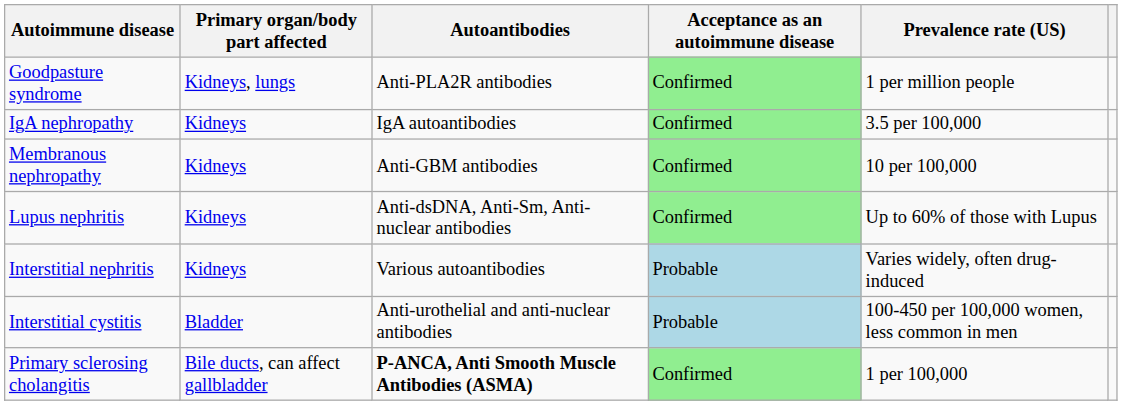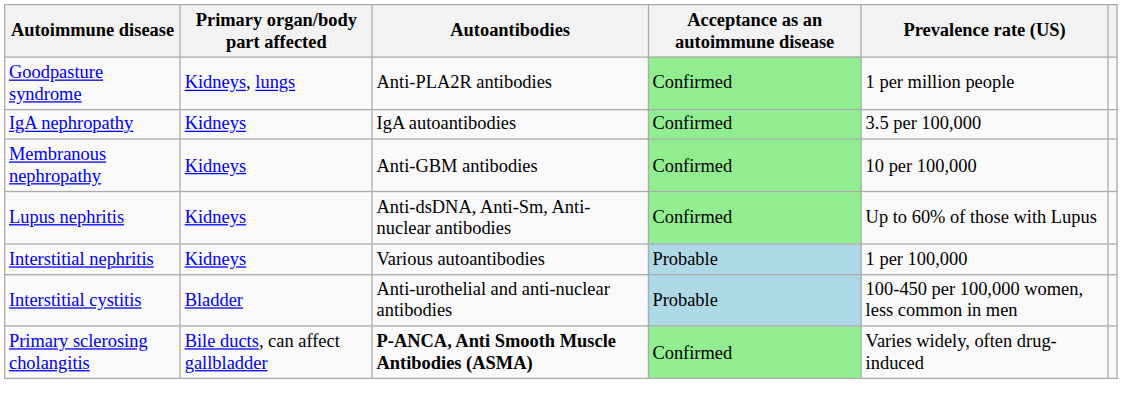 <table class="wikitable sortable" style="font-size: 90%;">
 <tr>
 <th scope="col">Autoimmune disease</th>
 <th scope="col">Primary organ/body part affected</th>
 <th scope="col">Autoantibodies</th>
 <th scope="col">Acceptance as an autoimmune disease</th>
 <th scope="col">Prevalence rate (US)</th>
 <th scope="col"></th>
 </tr>
 <tr>
 <td> <a href='#'>Goodpasture syndrome</a></td>
 <td><a href='#'>Kidneys</a>, <a href='#'>lungs</a></td>
 <td>Anti-PLA2R antibodies</td>
 <td bgcolor="lightgreen">Confirmed</td>
 <td>1 per million people</td>
 <td></td>
 </tr>
 <tr>
 <td><a href='#'>IgA nephropathy</a></td>
 <td><a href='#'>Kidneys</a></td>
 <td>IgA autoantibodies</td>
 <td bgcolor="lightgreen">Confirmed</td>
 <td>3.5 per 100,000</td>
 <td></td>
 </tr>
 <tr>
 <td><a href='#'>Membranous nephropathy</a></td>
 <td><a href='#'>Kidneys</a></td>
 <td>Anti-GBM antibodies</td>
 <td bgcolor="lightgreen">Confirmed</td>
 <td>10 per 100,000</td>
 <td></td>
 </tr>
 <tr>
 <td><a href='#'>Lupus nephritis</a></td>
 <td><a href='#'>Kidneys</a></td>
 <td>Anti-dsDNA, Anti-Sm, Anti-nuclear antibodies</td>
 <td bgcolor="lightgreen">Confirmed</td>
 <td>Up to 60% of those with Lupus</td>
 <td></td>
 </tr>
 <tr>
 <td><a href='#'>Interstitial nephritis</a></td>
 <td><a href='#'>Kidneys</a></td>
 <td>Various autoantibodies</td>
 <td bgcolor="lightblue">Probable</td>
-<td>Varies widely, often drug-induced</td>
+<td>1 per 100,000</td>
 <td></td>
 </tr>
 <tr>
 <td><a href='#'>Interstitial cystitis</a></td>
 <td><a href='#'>Bladder</a></td>
 <td>Anti-urothelial and anti-nuclear antibodies</td>
 <td bgcolor="lightblue">Probable</td>
 <td>100-450 per 100,000 women, less common in men</td>
 <td></td>
 </tr>
 <tr>
 <td><a href='#'>Primary sclerosing cholangitis</a></td>
 <td><a href='#'>Bile ducts</a>, can affect <a href='#'>gallbladder</a></td>
 <td><strong>P-ANCA, Anti Smooth Muscle Antibodies (ASMA)</strong></td>
 <td bgcolor="lightgreen">Confirmed</td>
-<td>1 per 100,000</td>
+<td>Varies widely, often drug-induced</td>
 <td></td>
 </tr>
 </table>
